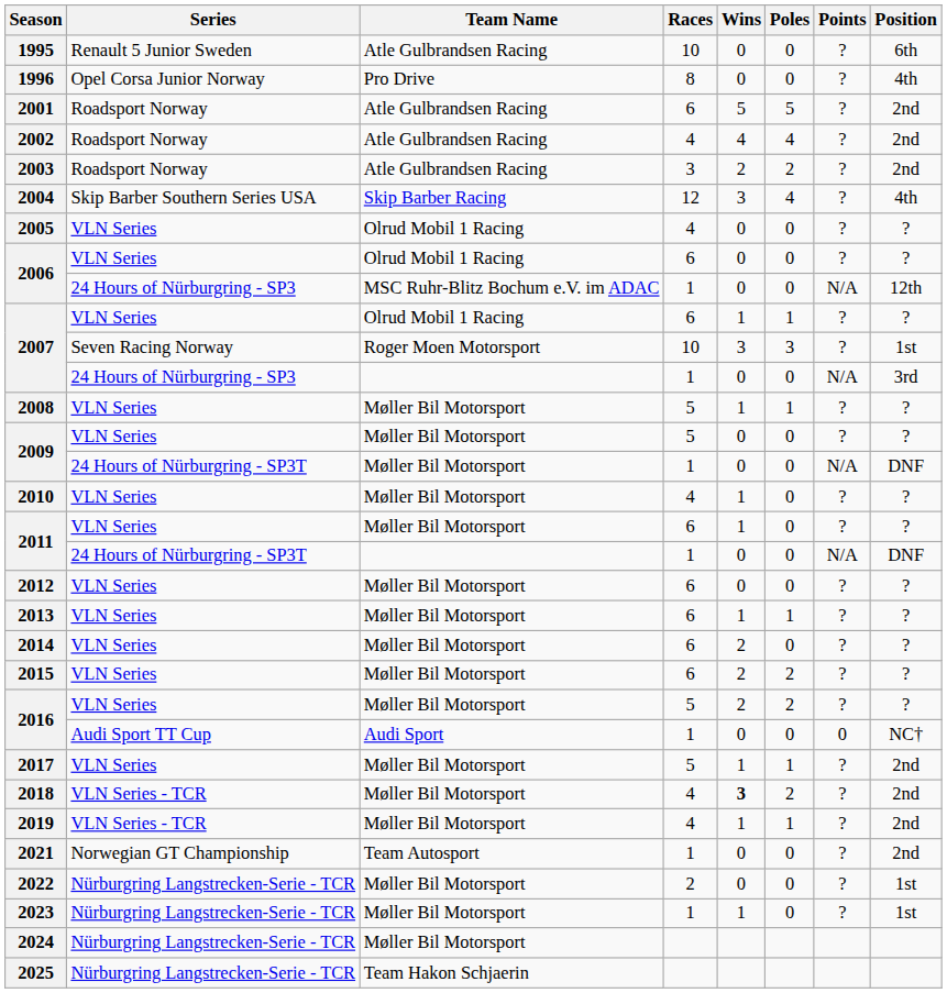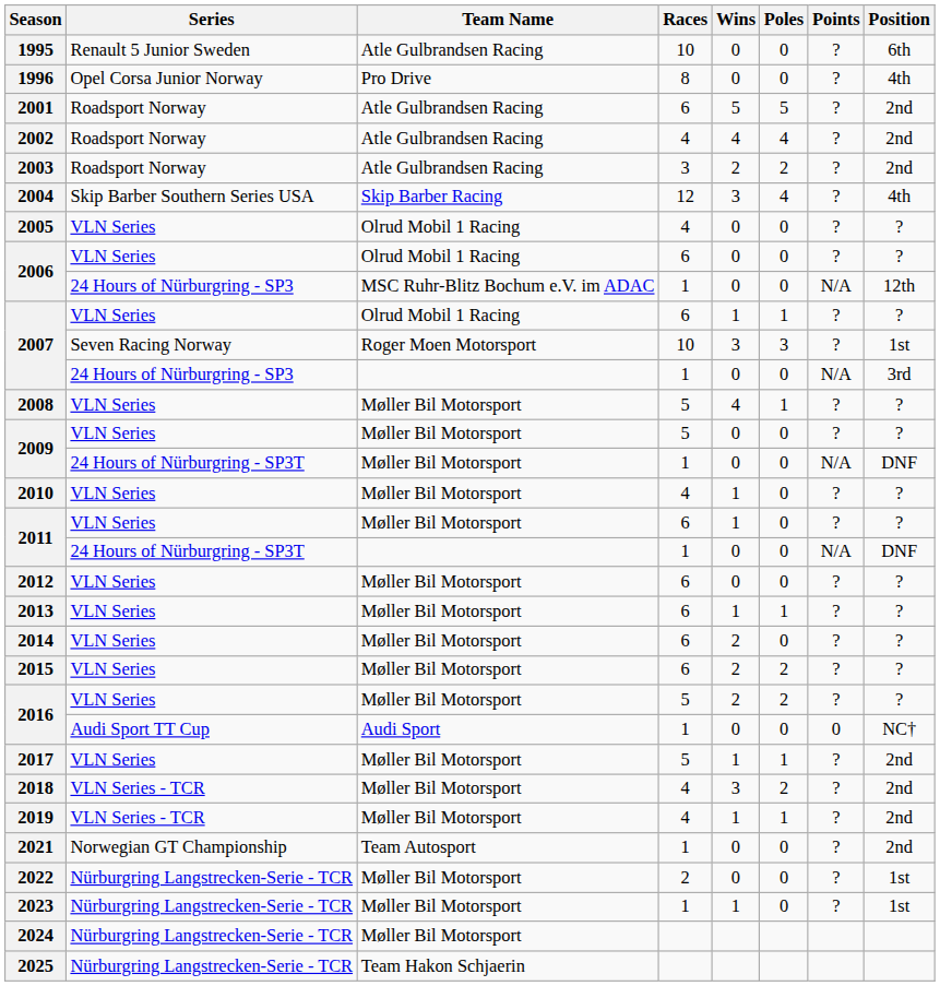 <table class="wikitable" style="text-align:center; font-size:90%">
 <tr>
 <th>Season</th>
 <th>Series</th>
 <th>Team Name</th>
 <th>Races</th>
 <th>Wins</th>
 <th>Poles</th>
 <th>Points</th>
 <th>Position</th>
 </tr>
 <tr>
 <th>1995</th>
 <td align=left>Renault 5 Junior Sweden</td>
 <td align=left>Atle Gulbrandsen Racing</td>
 <td>10</td>
 <td>0</td>
 <td>0</td>
 <td>?</td>
 <td>6th</td>
 </tr>
 <tr>
 <th>1996</th>
 <td align=left>Opel Corsa Junior Norway</td>
 <td align=left>Pro Drive</td>
 <td>8</td>
 <td>0</td>
 <td>0</td>
 <td>?</td>
 <td>4th</td>
 </tr>
 <tr>
 <th>2001</th>
 <td align=left>Roadsport Norway</td>
 <td align=left>Atle Gulbrandsen Racing</td>
 <td>6</td>
 <td>5</td>
 <td>5</td>
 <td>?</td>
 <td>2nd</td>
 </tr>
 <tr>
 <th>2002</th>
 <td align=left>Roadsport Norway</td>
 <td align=left>Atle Gulbrandsen Racing</td>
 <td>4</td>
 <td>4</td>
 <td>4</td>
 <td>?</td>
 <td>2nd</td>
 </tr>
 <tr>
 <th>2003</th>
 <td align=left>Roadsport Norway</td>
 <td align=left>Atle Gulbrandsen Racing</td>
 <td>3</td>
 <td>2</td>
 <td>2</td>
 <td>?</td>
 <td>2nd</td>
 </tr>
 <tr>
 <th>2004</th>
 <td align=left>Skip Barber Southern Series USA</td>
 <td align=left><a href='#'>Skip Barber Racing</a></td>
 <td>12</td>
 <td>3</td>
 <td>4</td>
 <td>?</td>
 <td>4th</td>
 </tr>
 <tr>
 <th>2005</th>
 <td align=left><a href='#'>VLN Series</a></td>
 <td align=left>Olrud Mobil 1 Racing</td>
 <td>4</td>
 <td>0</td>
 <td>0</td>
 <td>?</td>
 <td>?</td>
 </tr>
 <tr>
 <th rowspan="2">2006</th>
 <td align="left"><a href='#'>VLN Series</a></td>
 <td align="left">Olrud Mobil 1 Racing</td>
 <td>6</td>
 <td>0</td>
 <td>0</td>
 <td>?</td>
 <td>?</td>
 </tr>
 <tr>
 <td align=left><a href='#'>24 Hours of Nürburgring - SP3</a></td>
 <td align=left>MSC Ruhr-Blitz Bochum e.V. im <a href='#'>ADAC</a></td>
 <td>1</td>
 <td>0</td>
 <td>0</td>
 <td>N/A</td>
 <td>12th</td>
 </tr>
 <tr>
 <th rowspan="3">2007</th>
 <td align="left"><a href='#'>VLN Series</a></td>
 <td align="left">Olrud Mobil 1 Racing</td>
 <td>6</td>
 <td>1</td>
 <td>1</td>
 <td>?</td>
 <td>?</td>
 </tr>
 <tr>
 <td align="left">Seven Racing Norway</td>
 <td align="left">Roger Moen Motorsport</td>
 <td>10</td>
 <td>3</td>
 <td>3</td>
 <td>?</td>
 <td>1st</td>
 </tr>
 <tr>
 <td align=left><a href='#'>24 Hours of Nürburgring - SP3</a></td>
 <td></td>
 <td>1</td>
 <td>0</td>
 <td>0</td>
 <td>N/A</td>
 <td>3rd</td>
 </tr>
 <tr>
 <th>2008</th>
 <td align="left"><a href='#'>VLN Series</a></td>
 <td align="left">Møller Bil Motorsport</td>
 <td>5</td>
-<td>1</td>
+<td>4</td>
 <td>1</td>
 <td>?</td>
 <td>?</td>
 </tr>
 <tr>
 <th rowspan="2">2009</th>
 <td align="left"><a href='#'>VLN Series</a></td>
 <td align="left">Møller Bil Motorsport</td>
 <td>5</td>
 <td>0</td>
 <td>0</td>
 <td>?</td>
 <td>?</td>
 </tr>
 <tr>
 <td align=left><a href='#'>24 Hours of Nürburgring - SP3T</a></td>
 <td align=left>Møller Bil Motorsport</td>
 <td>1</td>
 <td>0</td>
 <td>0</td>
 <td>N/A</td>
 <td>DNF</td>
 </tr>
 <tr>
 <th>2010</th>
 <td align="left"><a href='#'>VLN Series</a></td>
 <td align="left">Møller Bil Motorsport</td>
 <td>4</td>
 <td>1</td>
 <td>0</td>
 <td>?</td>
 <td>?</td>
 </tr>
 <tr>
 <th rowspan="2">2011</th>
 <td align="left"><a href='#'>VLN Series</a></td>
 <td align="left">Møller Bil Motorsport</td>
 <td>6</td>
 <td>1</td>
 <td>0</td>
 <td>?</td>
 <td>?</td>
 </tr>
 <tr>
 <td align=left><a href='#'>24 Hours of Nürburgring - SP3T</a></td>
 <td></td>
 <td>1</td>
 <td>0</td>
 <td>0</td>
 <td>N/A</td>
 <td>DNF</td>
 </tr>
 <tr>
 <th>2012</th>
 <td align="left"><a href='#'>VLN Series</a></td>
 <td align="left">Møller Bil Motorsport</td>
 <td>6</td>
 <td>0</td>
 <td>0</td>
 <td>?</td>
 <td>?</td>
 </tr>
 <tr>
 <th>2013</th>
 <td align="left"><a href='#'>VLN Series</a></td>
 <td align="left">Møller Bil Motorsport</td>
 <td>6</td>
 <td>1</td>
 <td>1</td>
 <td>?</td>
 <td>?</td>
 </tr>
 <tr>
 <th>2014</th>
 <td align="left"><a href='#'>VLN Series</a></td>
 <td align="left">Møller Bil Motorsport</td>
 <td>6</td>
 <td>2</td>
 <td>0</td>
 <td>?</td>
 <td>?</td>
 </tr>
 <tr>
 <th>2015</th>
 <td align="left"><a href='#'>VLN Series</a></td>
 <td align="left">Møller Bil Motorsport</td>
 <td>6</td>
 <td>2</td>
 <td>2</td>
 <td>?</td>
 <td>?</td>
 </tr>
 <tr>
 <th rowspan="2">2016</th>
 <td align="left"><a href='#'>VLN Series</a></td>
 <td align="left">Møller Bil Motorsport</td>
 <td>5</td>
 <td>2</td>
 <td>2</td>
 <td>?</td>
 <td>?</td>
 </tr>
 <tr>
 <td align=left><a href='#'>Audi Sport TT Cup</a></td>
 <td align=left><a href='#'>Audi Sport</a></td>
 <td>1</td>
 <td>0</td>
 <td>0</td>
 <td>0</td>
 <td>NC†</td>
 </tr>
 <tr>
 <th>2017</th>
 <td align="left"><a href='#'>VLN Series</a></td>
 <td align="left">Møller Bil Motorsport</td>
 <td>5</td>
 <td>1</td>
 <td>1</td>
 <td>?</td>
 <td>2nd</td>
 </tr>
 <tr>
 <th>2018</th>
 <td align="left"><a href='#'>VLN Series - TCR</a></td>
 <td align="left">Møller Bil Motorsport</td>
 <td>4</td>
-<td><strong>3</strong></td>
+<td>3</td>
 <td>2</td>
 <td>?</td>
 <td>2nd</td>
 </tr>
 <tr>
 <th>2019</th>
 <td align="left"><a href='#'>VLN Series - TCR</a></td>
 <td align="left">Møller Bil Motorsport</td>
 <td>4</td>
 <td>1</td>
 <td>1</td>
 <td>?</td>
 <td>2nd</td>
 </tr>
 <tr>
 <th>2021</th>
 <td align=left>Norwegian GT Championship</td>
 <td align=left>Team Autosport</td>
 <td>1</td>
 <td>0</td>
 <td>0</td>
 <td>?</td>
 <td>2nd</td>
 </tr>
 <tr>
 <th>2022</th>
 <td align=left><a href='#'>Nürburgring Langstrecken-Serie - TCR</a></td>
 <td align=left>Møller Bil Motorsport</td>
 <td>2</td>
 <td>0</td>
 <td>0</td>
 <td>?</td>
 <td>1st</td>
 </tr>
 <tr>
 <th>2023</th>
 <td align=left><a href='#'>Nürburgring Langstrecken-Serie - TCR</a></td>
 <td align=left>Møller Bil Motorsport</td>
 <td>1</td>
 <td>1</td>
 <td>0</td>
 <td>?</td>
 <td>1st</td>
 </tr>
 <tr>
 <th>2024</th>
 <td align=left><a href='#'>Nürburgring Langstrecken-Serie - TCR</a></td>
 <td align=left>Møller Bil Motorsport</td>
 <td></td>
 <td></td>
 <td></td>
 <td></td>
 <td></td>
 </tr>
 <tr>
 <th>2025</th>
 <td align=left><a href='#'>Nürburgring Langstrecken-Serie - TCR</a></td>
 <td align=left>Team Hakon Schjaerin</td>
 <td></td>
 <td></td>
 <td></td>
 <td></td>
 <td></td>
 </tr>
 </table>
